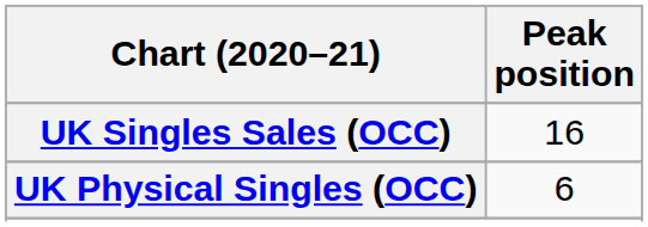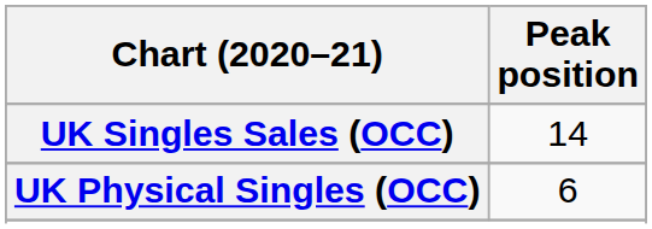 <table class="wikitable sortable plainrowheaders" style="text-align:center">
 <tr>
 <th scope="col">Chart (2020–21)</th>
 <th scope="col">Peak<br>position</th>
 </tr>
 <tr>
 </tr>
 <tr>
 <th scope="row"><a href='#'>UK Singles Sales</a> (<a href='#'>OCC</a>)</th>
-<td>16</td>
+<td>14</td>
 </tr>
 <tr>
 </tr>
 <tr>
 <th scope="row"><a href='#'>UK Physical Singles</a> (<a href='#'>OCC</a>)</th>
 <td>6</td>
 </tr>
 <tr>
 </tr>
 <tr>
 </tr>
 </table>
